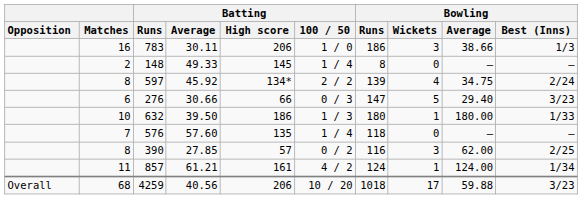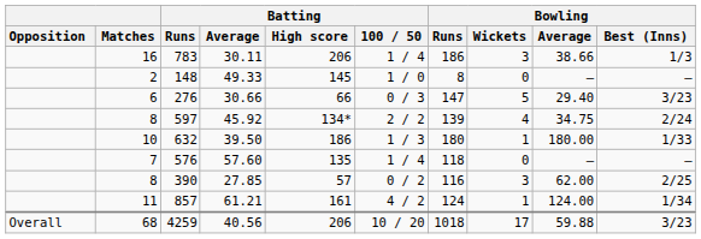 <table class="wikitable"  style="margin:1em auto 1em auto; width:80%;">
 <tr>
 <th colspan=2> </th>
 <th colspan=4>Batting</th>
 <th colspan=4>Bowling</th>
 </tr>
 <tr>
 <th style="text-align:left;">Opposition</th>
 <th>Matches</th>
 <th>Runs</th>
 <th>Average</th>
 <th>High score</th>
 <th>100 / 50</th>
 <th>Runs</th>
 <th>Wickets</th>
 <th>Average</th>
 <th>Best (Inns)</th>
 </tr>
 <tr style="text-align:right;">
 <td style="text-align:left;"></td>
 <td>16</td>
 <td>783</td>
 <td>30.11</td>
 <td>206</td>
-<td>1 / 0</td>
+<td>1 / 4</td>
 <td>186</td>
 <td>3</td>
 <td>38.66</td>
 <td>1/3</td>
 </tr>
 <tr style="text-align:right;">
 <td style="text-align:left;"></td>
 <td>2</td>
 <td>148</td>
 <td>49.33</td>
 <td>145</td>
-<td>1 / 4</td>
+<td>1 / 0</td>
 <td>8</td>
 <td>0</td>
 <td>–</td>
 <td>–</td>
+</tr>
+<tr style="text-align:right;">
+<td style="text-align:left;"></td>
+<td>6</td>
+<td>276</td>
+<td>30.66</td>
+<td>66</td>
+<td>0 / 3</td>
+<td>147</td>
+<td>5</td>
+<td>29.40</td>
+<td>3/23</td>
 </tr>
 <tr style="text-align:right;">
 <td style="text-align:left;"></td>
 <td>8</td>
 <td>597</td>
 <td>45.92</td>
 <td>134*</td>
 <td>2 / 2</td>
 <td>139</td>
 <td>4</td>
 <td>34.75</td>
 <td>2/24</td>
-</tr>
-<tr style="text-align:right;">
-<td style="text-align:left;"></td>
-<td>6</td>
-<td>276</td>
-<td>30.66</td>
-<td>66</td>
-<td>0 / 3</td>
-<td>147</td>
-<td>5</td>
-<td>29.40</td>
-<td>3/23</td>
 </tr>
 <tr style="text-align:right;">
 <td style="text-align:left;"></td>
 <td>10</td>
 <td>632</td>
 <td>39.50</td>
 <td>186</td>
 <td>1 / 3</td>
 <td>180</td>
 <td>1</td>
 <td>180.00</td>
 <td>1/33</td>
 </tr>
 <tr style="text-align:right;">
 <td style="text-align:left;"></td>
 <td>7</td>
 <td>576</td>
 <td>57.60</td>
 <td>135</td>
 <td>1 / 4</td>
 <td>118</td>
 <td>0</td>
 <td>–</td>
 <td>–</td>
 </tr>
 <tr style="text-align:right;">
 <td style="text-align:left;"></td>
 <td>8</td>
 <td>390</td>
 <td>27.85</td>
 <td>57</td>
 <td>0 / 2</td>
 <td>116</td>
 <td>3</td>
 <td>62.00</td>
 <td>2/25</td>
 </tr>
 <tr style="text-align:right;">
 <td style="text-align:left;"></td>
 <td>11</td>
 <td>857</td>
 <td>61.21</td>
 <td>161</td>
 <td>4 / 2</td>
 <td>124</td>
 <td>1</td>
 <td>124.00</td>
 <td>1/34</td>
 </tr>
 <tr style="text-align:right; border-top:solid 2px gray;">
 <td style="text-align:left;">Overall</td>
 <td>68</td>
 <td>4259</td>
 <td>40.56</td>
 <td>206</td>
 <td>10 / 20</td>
 <td>1018</td>
 <td>17</td>
 <td>59.88</td>
 <td>3/23</td>
 </tr>
 </table>
